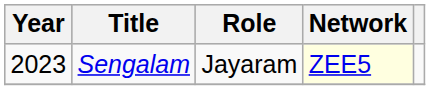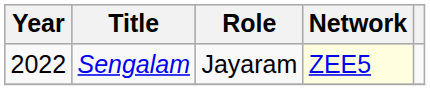 <table class="wikitable">
 <tr>
 <th>Year</th>
 <th>Title</th>
 <th>Role</th>
 <th>Network</th>
 <th scope="col" class="unsortable"></th>
 </tr>
 <tr>
-<td>2023</td>
+<td>2022</td>
 <td><em><a href='#'>Sengalam</a></em></td>
 <td>Jayaram</td>
 <td style="background: lightyellow;"><a href='#'>ZEE5</a></td>
 <td></td>
 </tr>
 <tr>
 </tr>
 </table>
